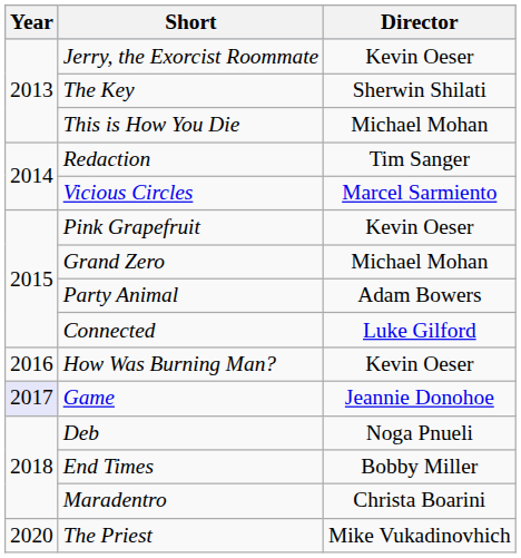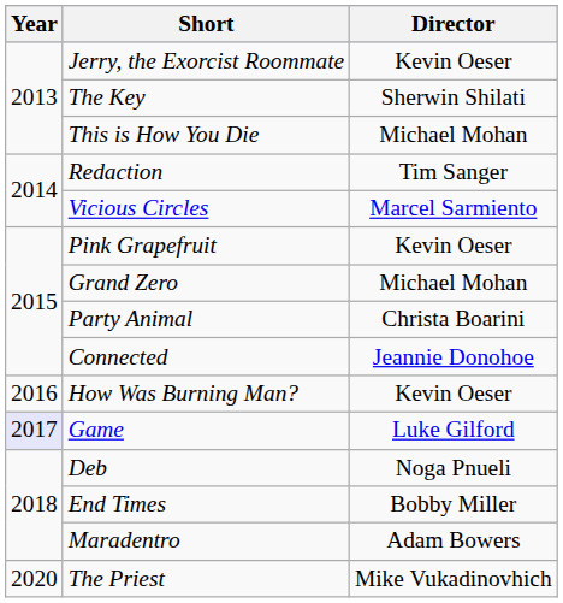 <table class="wikitable sortable">
 <tr style="background:#b0c4de; text-align:center;">
 <th>Year</th>
 <th>Short</th>
 <th>Director</th>
 </tr>
 <tr>
 <td style="text-align:center;" rowspan="3">2013</td>
 <td style="text-align:left;"><em>Jerry, the Exorcist Roommate</em></td>
 <td style="text-align:center;">Kevin Oeser</td>
 </tr>
 <tr>
 <td style="text-align:left;"><em>The Key</em></td>
 <td style="text-align:center;">Sherwin Shilati</td>
 </tr>
 <tr>
 <td style="text-align:left;"><em>This is How You Die</em></td>
 <td style="text-align:center;">Michael Mohan</td>
 </tr>
 <tr>
 <td style="text-align:center;" rowspan="2">2014</td>
 <td style="text-align:left;"><em>Redaction</em></td>
 <td style="text-align:center;">Tim Sanger</td>
 </tr>
 <tr>
 <td style="text-align:left;"><em><a href='#'>Vicious Circles</a></em></td>
 <td style="text-align:center;"><a href='#'>Marcel Sarmiento</a></td>
 </tr>
 <tr>
 <td style="text-align:center;" rowspan="4">2015</td>
 <td style="text-align:left;"><em>Pink Grapefruit</em></td>
 <td style="text-align:center;">Kevin Oeser</td>
 </tr>
 <tr>
 <td style="text-align:left;"><em>Grand Zero</em></td>
 <td style="text-align:center;">Michael Mohan</td>
 </tr>
 <tr>
 <td style="text-align:left;"><em>Party Animal</em></td>
-<td style="text-align:center;">Adam Bowers</td>
+<td style="text-align:center;">Christa Boarini</td>
 </tr>
 <tr>
 <td style="text-align:left;"><em>Connected</em></td>
-<td style="text-align:center;"><a href='#'>Luke Gilford</a></td>
+<td style="text-align:center;"><a href='#'>Jeannie Donohoe</a></td>
 </tr>
 <tr>
 <td style="text-align:center;">2016</td>
 <td style="text-align:left;"><em>How Was Burning Man?</em></td>
 <td style="text-align:center;">Kevin Oeser</td>
 </tr>
 <tr>
 <td style="background: lavender; text-align:center;">2017</td>
 <td style="text-align:left;"><em><a href='#'>Game</a></em></td>
-<td style="text-align:center;"><a href='#'>Jeannie Donohoe</a></td>
+<td style="text-align:center;"><a href='#'>Luke Gilford</a></td>
 </tr>
 <tr>
 <td style="text-align:center;" rowspan="3">2018</td>
 <td style="text-align:left;"><em>Deb</em></td>
 <td style="text-align:center;">Noga Pnueli</td>
 </tr>
 <tr>
 <td style="text-align:left;"><em>End Times</em></td>
 <td style="text-align:center;">Bobby Miller</td>
 </tr>
 <tr>
 <td style="text-align:left;"><em>Maradentro</em></td>
-<td style="text-align:center;">Christa Boarini</td>
+<td style="text-align:center;">Adam Bowers</td>
 </tr>
 <tr>
 <td style="text-align:center;">2020</td>
 <td style="text-align:left;"><em>The Priest</em></td>
 <td style="text-align:center;">Mike Vukadinovhich</td>
 </tr>
 </table>
